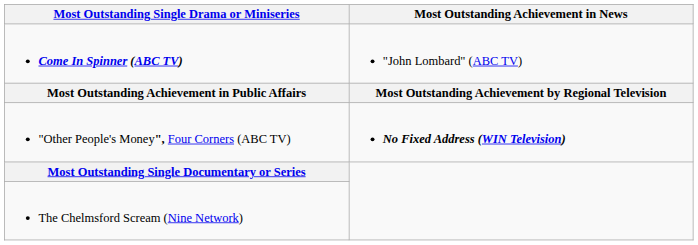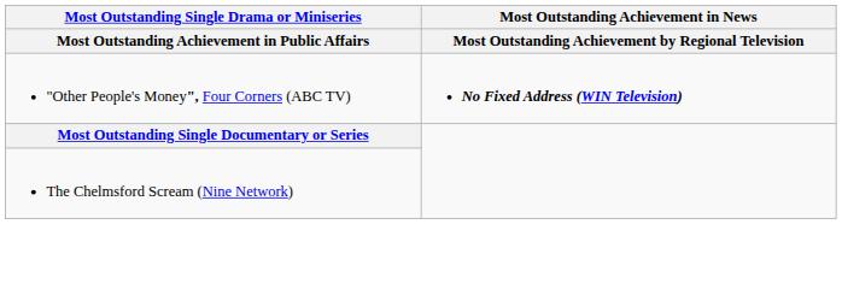 <table class=wikitable width="100%">
 <tr>
 <th width="50%"><a href='#'>Most Outstanding Single Drama or Miniseries</a></th>
 <th width="50%">Most Outstanding Achievement in News</th>
-</tr>
-<tr>
-<td valign="top"><br><ul><li><strong><em><a href='#'>Come In Spinner</a><em> (<a href='#'>ABC TV</a>)<strong></li></ul></td>
-<td valign="top"><br><ul><li>"</strong>John Lombard" (<a href='#'>ABC TV</a>)<strong></li></ul></td>
 </tr>
 <tr>
 <th width="50%">Most Outstanding Achievement in Public Affairs</th>
 <th width="50%">Most Outstanding Achievement by Regional Television</th>
 </tr>
 <tr>
 <td valign="top"><br><ul><li>"</strong>Other People's Money<strong>", </em></strong><a href='#'>Four Corners</a></em> (ABC TV)</strong></li></ul></td>
 <td valign="top"><br><ul><li><strong><em>No Fixed Address<em> (<a href='#'>WIN Television</a>)<strong></li></ul></td>
 </tr>
 <tr>
 <th width="50%"><a href='#'>Most Outstanding Single Documentary or Series</a></th>
 </tr>
 <tr>
 <td valign="top"><br><ul><li></em></strong>The Chelmsford Scream</em> (<a href='#'>Nine Network</a>)</strong></li></ul></td>
 </tr>
 </table>
